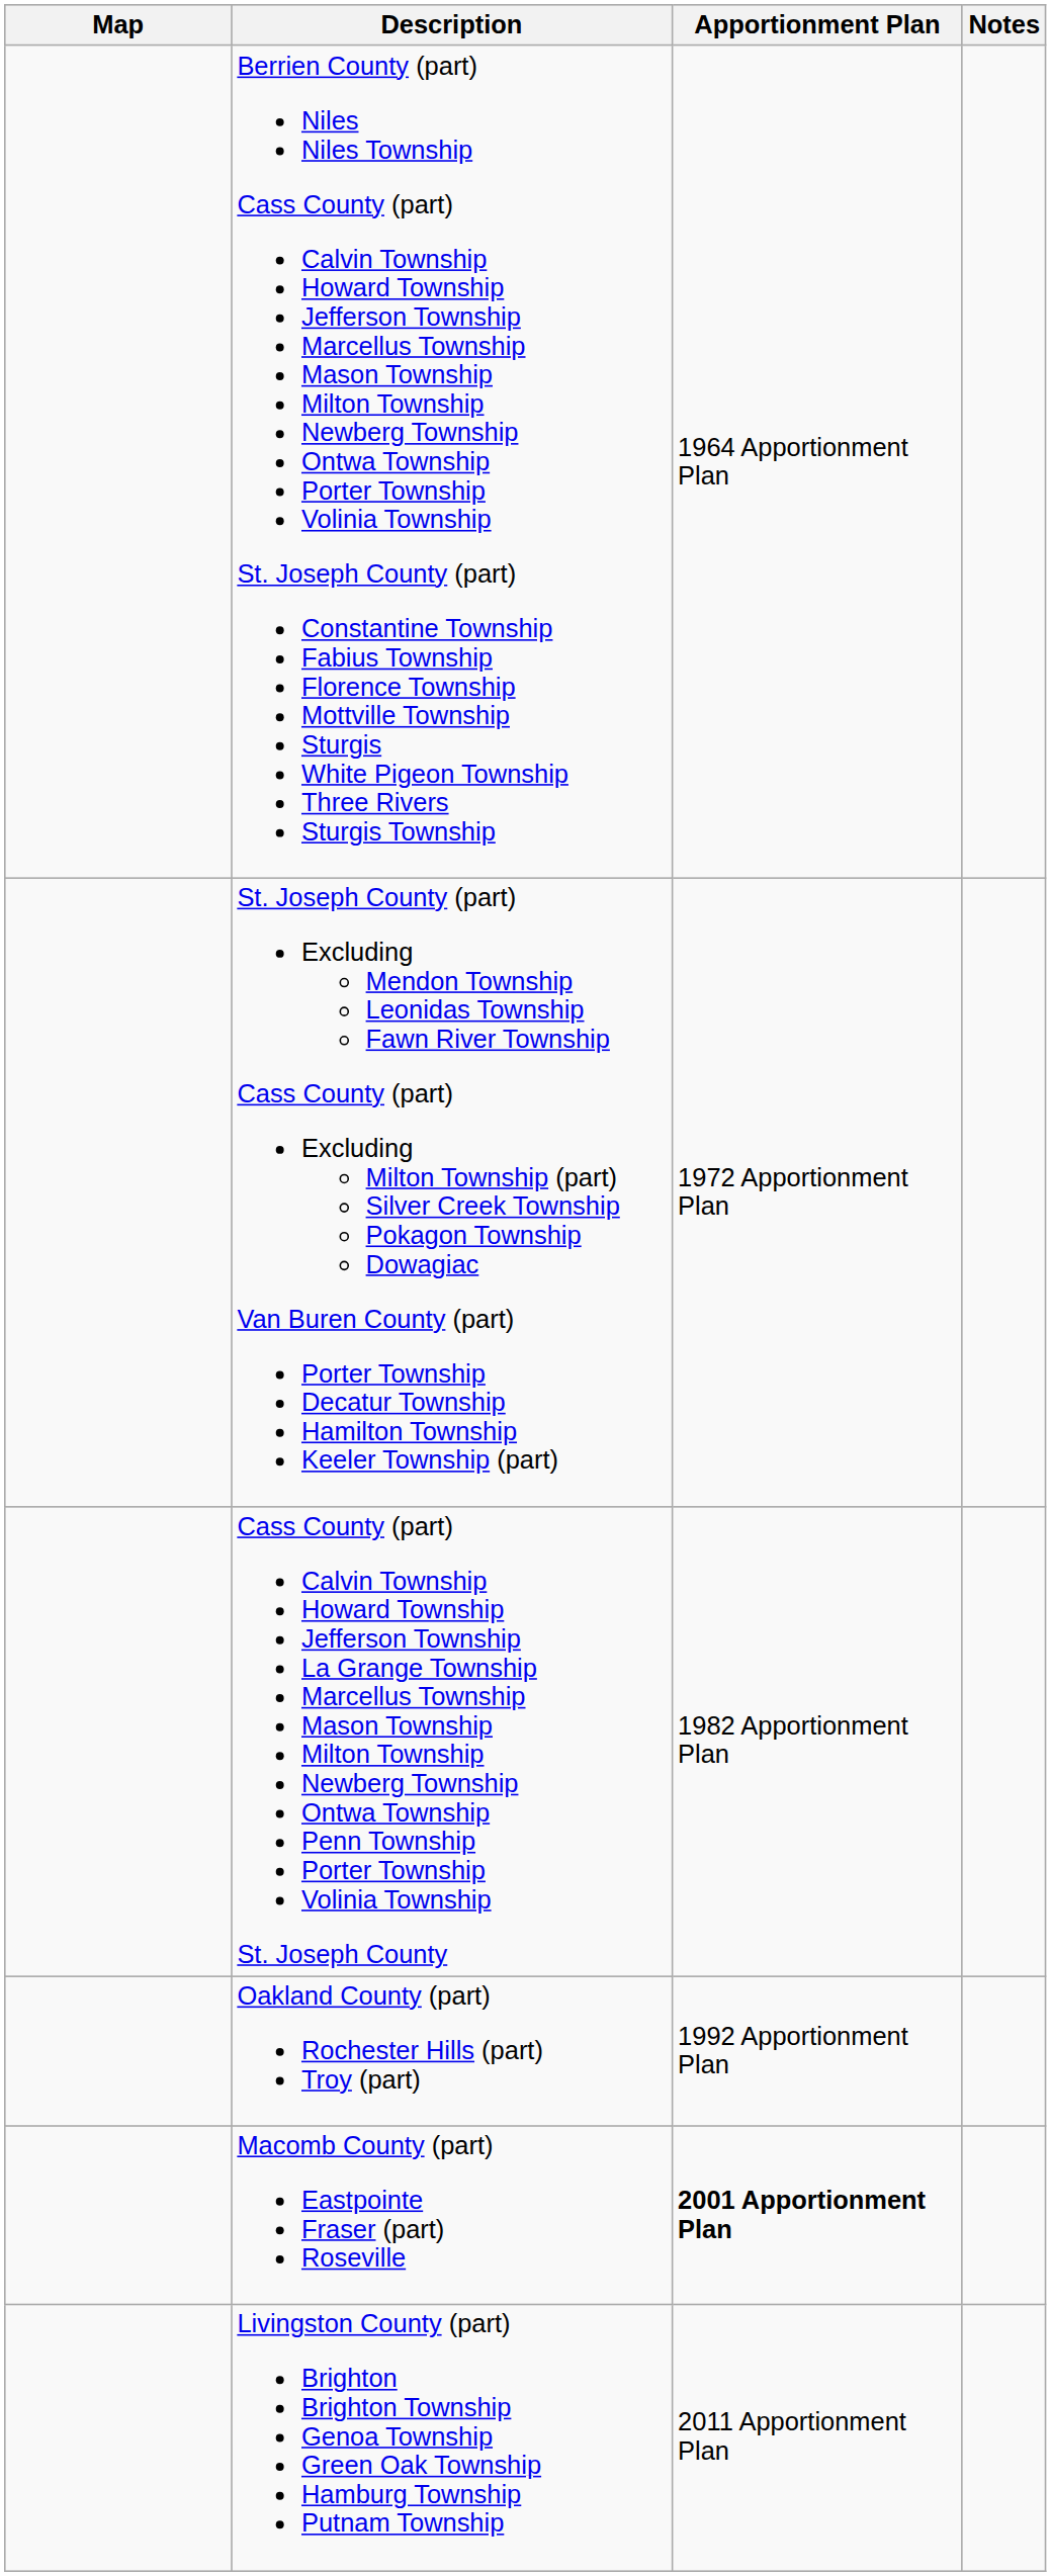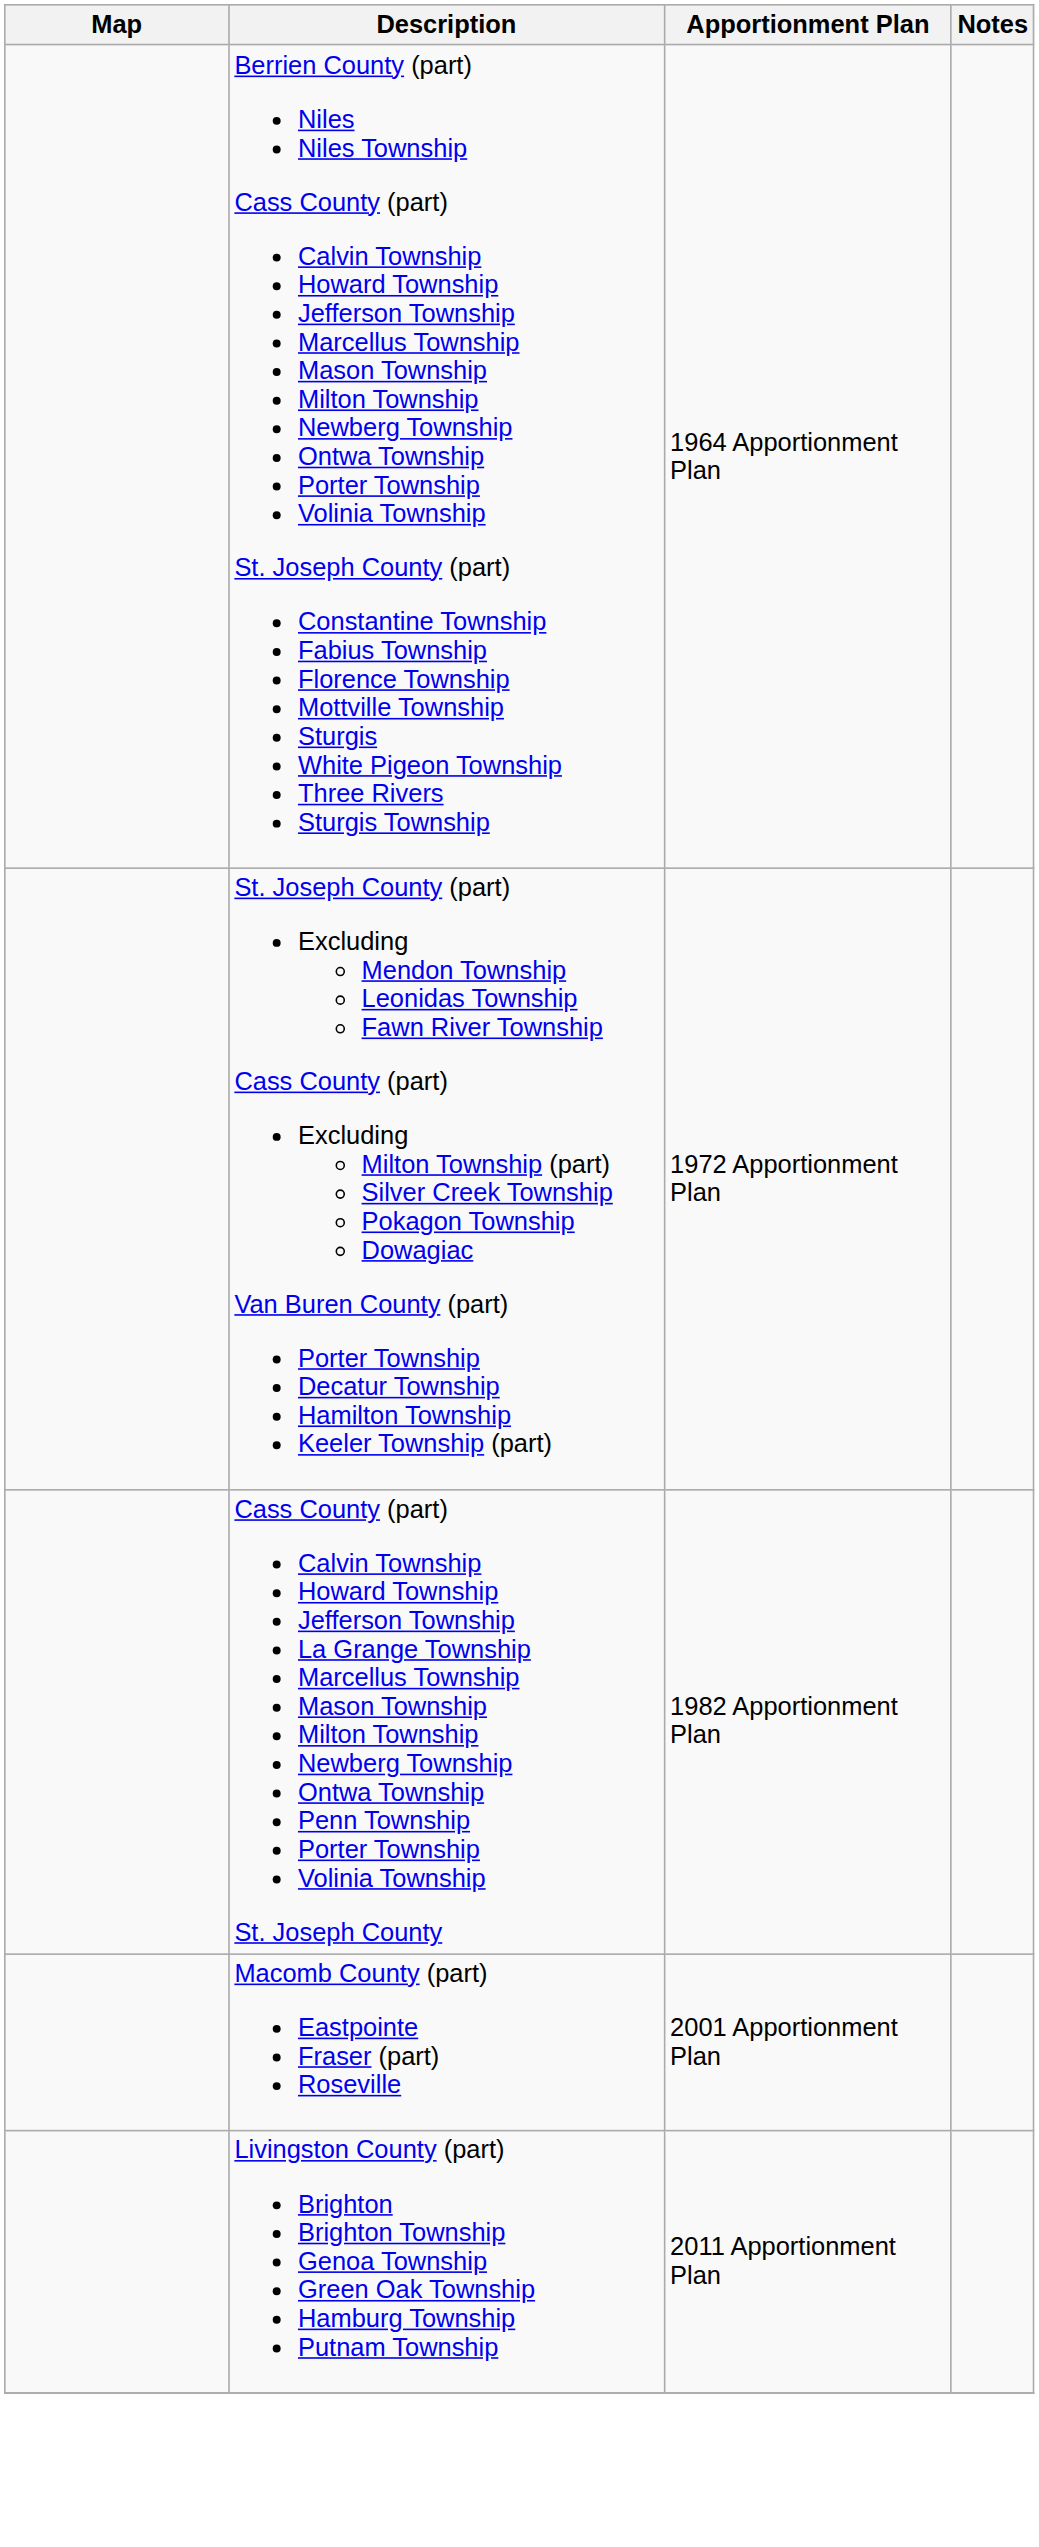 <table class="wikitable sortable">
 <tr>
 <th style="width:100pt;">Map</th>
 <th style="width:200pt;">Description</th>
 <th style="width:130pt;">Apportionment Plan</th>
 <th style="width:15pt;">Notes</th>
 </tr>
 <tr>
 <td></td>
 <td><a href='#'>Berrien County</a> (part)<br><ul><li><a href='#'>Niles</a></li><li><a href='#'>Niles Township</a></li></ul><a href='#'>Cass County</a> (part)<ul><li><a href='#'>Calvin Township</a></li><li><a href='#'>Howard Township</a></li><li><a href='#'>Jefferson Township</a></li><li><a href='#'>Marcellus Township</a></li><li><a href='#'>Mason Township</a></li><li><a href='#'>Milton Township</a></li><li><a href='#'>Newberg Township</a></li><li><a href='#'>Ontwa Township</a></li><li><a href='#'>Porter Township</a></li><li><a href='#'>Volinia Township</a></li></ul><a href='#'>St. Joseph County</a> (part)<ul><li><a href='#'>Constantine Township</a></li><li><a href='#'>Fabius Township</a></li><li><a href='#'>Florence Township</a></li><li><a href='#'>Mottville Township</a></li><li><a href='#'>Sturgis</a></li><li><a href='#'>White Pigeon Township</a></li><li><a href='#'>Three Rivers</a></li><li><a href='#'>Sturgis Township</a></li></ul></td>
 <td>1964 Apportionment Plan</td>
 <td></td>
 </tr>
 <tr>
 <td></td>
 <td><a href='#'>St. Joseph County</a> (part)<br><ul><li>Excluding<ul><li><a href='#'>Mendon Township</a></li><li><a href='#'>Leonidas Township</a></li><li><a href='#'>Fawn River Township</a></li></ul></li></ul><a href='#'>Cass County</a> (part)<ul><li>Excluding<ul><li><a href='#'>Milton Township</a> (part)</li><li><a href='#'>Silver Creek Township</a></li><li><a href='#'>Pokagon Township</a></li><li><a href='#'>Dowagiac</a></li></ul></li></ul><a href='#'>Van Buren County</a> (part)<ul><li><a href='#'>Porter Township</a></li><li><a href='#'>Decatur Township</a></li><li><a href='#'>Hamilton Township</a></li><li><a href='#'>Keeler Township</a> (part)</li></ul></td>
 <td>1972 Apportionment Plan</td>
 <td></td>
 </tr>
 <tr>
 <td></td>
 <td><a href='#'>Cass County</a> (part)<br><ul><li><a href='#'>Calvin Township</a></li><li><a href='#'>Howard Township</a></li><li><a href='#'>Jefferson Township</a></li><li><a href='#'>La Grange Township</a></li><li><a href='#'>Marcellus Township</a></li><li><a href='#'>Mason Township</a></li><li><a href='#'>Milton Township</a></li><li><a href='#'>Newberg Township</a></li><li><a href='#'>Ontwa Township</a></li><li><a href='#'>Penn Township</a></li><li><a href='#'>Porter Township</a></li><li><a href='#'>Volinia Township</a></li></ul><a href='#'>St. Joseph County</a></td>
 <td>1982 Apportionment Plan</td>
 <td></td>
 </tr>
 <tr>
 <td></td>
-<td><a href='#'>Oakland County</a> (part)<br><ul><li><a href='#'>Rochester Hills</a> (part)</li><li><a href='#'>Troy</a> (part)</li></ul></td>
-<td>1992 Apportionment Plan</td>
-<td></td>
-</tr>
-<tr>
-<td></td>
 <td><a href='#'>Macomb County</a> (part)<br><ul><li><a href='#'>Eastpointe</a></li><li><a href='#'>Fraser</a> (part)</li><li><a href='#'>Roseville</a></li></ul></td>
-<td><strong>2001 Apportionment Plan</strong></td>
+<td>2001 Apportionment Plan</td>
 <td></td>
 </tr>
 <tr>
 <td></td>
 <td><a href='#'>Livingston County</a> (part)<br><ul><li><a href='#'>Brighton</a></li><li><a href='#'>Brighton Township</a></li><li><a href='#'>Genoa Township</a></li><li><a href='#'>Green Oak Township</a></li><li><a href='#'>Hamburg Township</a></li><li><a href='#'>Putnam Township</a></li></ul></td>
 <td>2011 Apportionment Plan</td>
 <td></td>
 </tr>
 <tr>
 </tr>
 </table>
